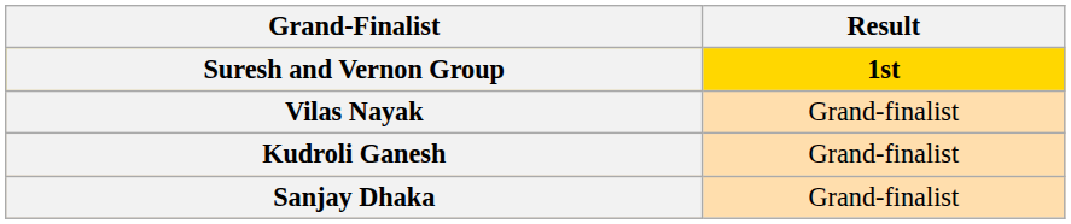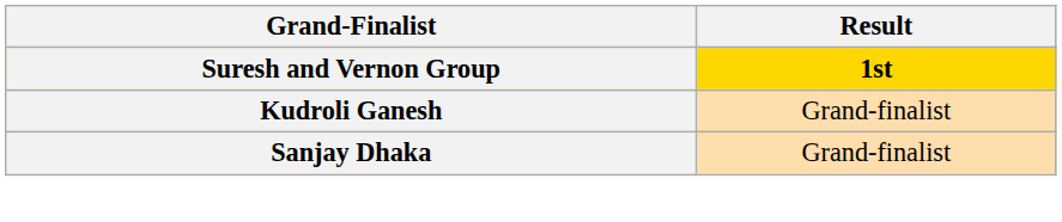 <table class="wikitable sortable plainrowheaders" style="text-align:center" width="50%;">
 <tr>
 <th class="unsortable">Grand-Finalist</th>
 <th>Result</th>
 </tr>
 <tr style="background:gold">
 <th scope="row"><strong>Suresh and Vernon Group</strong></th>
 <td><strong>1st</strong></td>
 </tr>
 <tr style="background:NavajoWhite">
-<th scope="row">Vilas Nayak</th>
-<td>Grand-finalist</td>
-</tr>
-<tr style="background:NavajoWhite">
 <th scope="row">Kudroli Ganesh</th>
 <td>Grand-finalist</td>
 </tr>
 <tr style="background:NavajoWhite">
 <th scope="row">Sanjay Dhaka</th>
 <td>Grand-finalist</td>
 </tr>
 </table>
